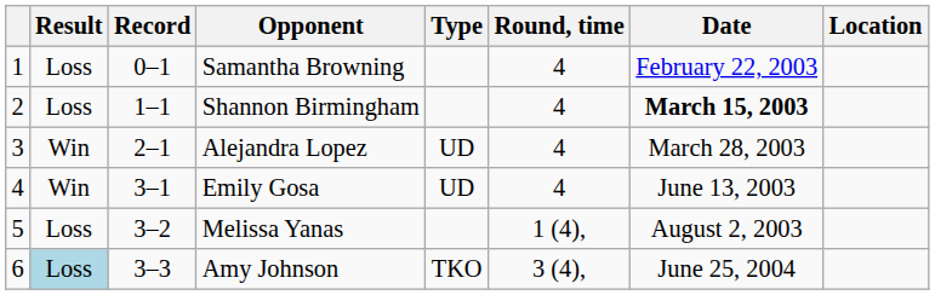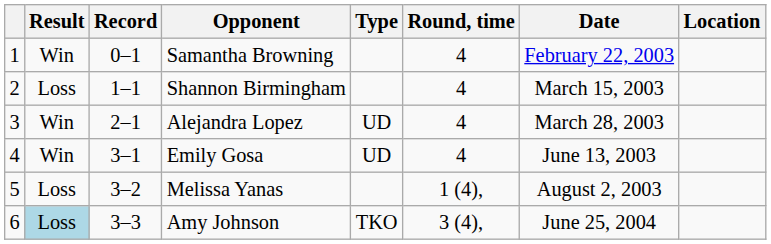 <table class="wikitable" style="text-align:center; font-size:95%">
 <tr>
 <th></th>
 <th>Result</th>
 <th>Record</th>
 <th>Opponent</th>
 <th>Type</th>
 <th>Round, time</th>
 <th>Date</th>
 <th>Location</th>
 </tr>
 <tr>
 <td>1</td>
-<td>Loss</td>
+<td>Win</td>
 <td>0–1</td>
 <td style="text-align:left;">Samantha Browning</td>
 <td></td>
 <td>4</td>
 <td><a href='#'>February 22, 2003</a></td>
 <td style="text-align:left;"></td>
 </tr>
 <tr>
 <td>2</td>
 <td>Loss</td>
 <td>1–1</td>
 <td style="text-align:left;">Shannon Birmingham</td>
 <td></td>
 <td>4</td>
-<td><strong>March 15, 2003</strong></td>
+<td>March 15, 2003</td>
 <td style="text-align:left;"></td>
 </tr>
 <tr>
 <td>3</td>
 <td>Win</td>
 <td>2–1</td>
 <td style="text-align:left;">Alejandra Lopez</td>
 <td>UD</td>
 <td>4</td>
 <td>March 28, 2003</td>
 <td style="text-align:left;"></td>
 </tr>
 <tr>
 <td>4</td>
 <td>Win</td>
 <td>3–1</td>
 <td style="text-align:left;">Emily Gosa</td>
 <td>UD</td>
 <td>4</td>
 <td>June 13, 2003</td>
 <td style="text-align:left;"></td>
 </tr>
 <tr>
 <td>5</td>
 <td>Loss</td>
 <td>3–2</td>
 <td style="text-align:left;">Melissa Yanas</td>
 <td></td>
 <td>1 (4), </td>
 <td>August 2, 2003</td>
 <td style="text-align:left;"></td>
 </tr>
 <tr>
 <td>6</td>
 <td style="background: lightblue;">Loss</td>
 <td>3–3</td>
 <td style="text-align:left;">Amy Johnson</td>
 <td>TKO</td>
 <td>3 (4), </td>
 <td>June 25, 2004</td>
 <td style="text-align:left;"></td>
 </tr>
 </table>
